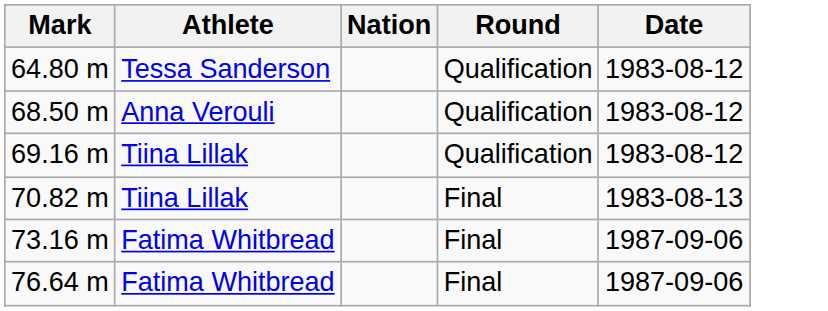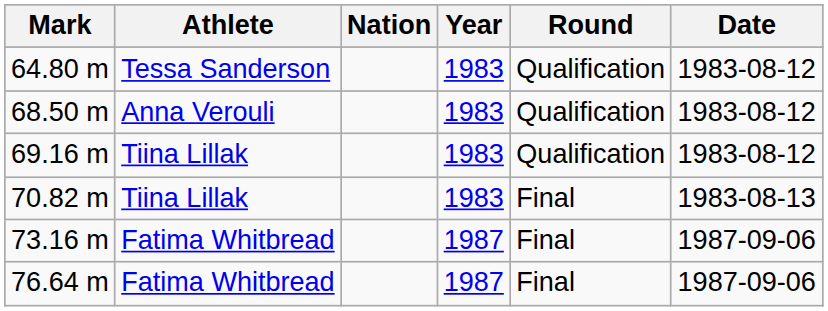 <table class="wikitable sortable">
 <tr>
 <th>Mark</th>
 <th>Athlete</th>
 <th>Nation</th>
+<th>Year</th>
 <th>Round</th>
 <th>Date</th>
 </tr>
 <tr>
 <td>64.80 m</td>
 <td align="left"><a href='#'>Tessa Sanderson</a></td>
 <td align="left"></td>
+<td><a href='#'>1983</a></td>
 <td>Qualification</td>
 <td>1983-08-12</td>
 </tr>
 <tr>
 <td>68.50 m</td>
 <td align="left"><a href='#'>Anna Verouli</a></td>
 <td align="left"></td>
+<td><a href='#'>1983</a></td>
 <td>Qualification</td>
 <td>1983-08-12</td>
 </tr>
 <tr>
 <td>69.16 m</td>
 <td align="left"><a href='#'>Tiina Lillak</a></td>
 <td align="left"></td>
+<td><a href='#'>1983</a></td>
 <td>Qualification</td>
 <td>1983-08-12</td>
 </tr>
 <tr>
 <td>70.82 m</td>
 <td align="left"><a href='#'>Tiina Lillak</a></td>
 <td align="left"></td>
+<td><a href='#'>1983</a></td>
 <td>Final</td>
 <td>1983-08-13</td>
 </tr>
 <tr>
 <td>73.16 m</td>
 <td><a href='#'>Fatima Whitbread</a></td>
 <td></td>
+<td><a href='#'>1987</a></td>
 <td>Final</td>
 <td>1987-09-06</td>
 </tr>
 <tr>
 <td>76.64 m</td>
 <td align="left"><a href='#'>Fatima Whitbread</a></td>
 <td align="left"></td>
+<td><a href='#'>1987</a></td>
 <td>Final</td>
 <td>1987-09-06</td>
 </tr>
 </table>
